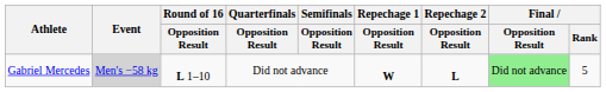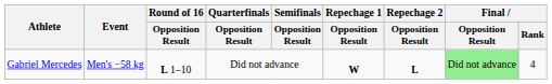 <table class="wikitable" style="font-size:90%;">
 <tr>
 <th rowspan=2>Athlete</th>
 <th rowspan=2>Event</th>
 <th>Round of 16</th>
 <th>Quarterfinals</th>
 <th>Semifinals</th>
 <th>Repechage 1</th>
 <th>Repechage 2</th>
 <th colspan=2>Final / </th>
 </tr>
 <tr style="font-size:95%">
 <th>Opposition<br>Result</th>
 <th>Opposition<br>Result</th>
 <th>Opposition<br>Result</th>
 <th>Opposition<br>Result</th>
 <th>Opposition<br>Result</th>
 <th>Opposition<br>Result</th>
 <th>Rank</th>
 </tr>
 <tr align=center>
 <td align=left><a href='#'>Gabriel Mercedes</a></td>
-<td align=left style="background: lightgrey;"><a href='#'>Men's −58 kg</a></td>
+<td align=left><a href='#'>Men's −58 kg</a></td>
 <td><br><strong>L</strong> 1–10</td>
 <td colspan=2>Did not advance</td>
 <td><br><strong>W</strong> </td>
 <td><br><strong>L</strong> </td>
 <td style="background: lightgreen;">Did not advance</td>
-<td>5</td>
+<td>4</td>
 </tr>
 </table>
